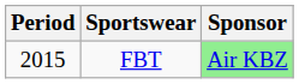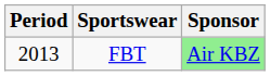 <table class="wikitable" style="text-align: center">
 <tr>
 <th>Period</th>
 <th>Sportswear</th>
 <th>Sponsor</th>
 </tr>
 <tr>
-<td>2015</td>
+<td>2013</td>
 <td> <a href='#'>FBT</a></td>
 <td rowspan=1 style="background: lightgreen;"> <a href='#'>Air KBZ</a></td>
 </tr>
 </table>
